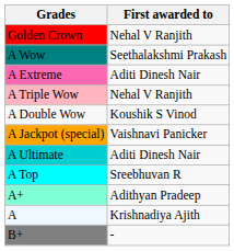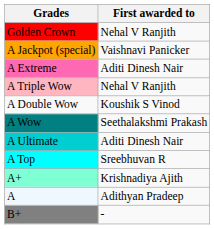 <table class="wikitable">
 <tr>
 <th>Grades</th>
 <th>First awarded to</th>
 </tr>
 <tr>
 <td style="background: Red">Golden Crown</td>
 <td>Nehal V Ranjith</td>
 </tr>
 <tr>
-<td style="background: Teal">A Wow</td>
-<td>Seethalakshmi Prakash</td>
+<td style="background: Orange">A Jackpot (special)</td>
+<td>Vaishnavi Panicker</td>
 </tr>
 <tr>
 <td style="background: HotPink">A Extreme</td>
 <td>Aditi Dinesh Nair</td>
 </tr>
 <tr>
 <td style="background: LightPink">A Triple Wow</td>
 <td>Nehal V Ranjith</td>
 </tr>
 <tr>
 <td style="background: BabyPink">A Double Wow</td>
 <td>Koushik S Vinod</td>
 </tr>
 <tr>
-<td style="background: Orange">A Jackpot (special)</td>
-<td>Vaishnavi Panicker</td>
+<td style="background: Teal">A Wow</td>
+<td>Seethalakshmi Prakash</td>
 </tr>
 <tr>
 <td style="background: DarkTurquoise">A Ultimate</td>
 <td>Aditi Dinesh Nair</td>
 </tr>
 <tr>
 <td style="background: Cyan">A Top</td>
 <td>Sreebhuvan R</td>
 </tr>
 <tr>
 <td style="background: Aquamarine">A+</td>
-<td>Adithyan Pradeep</td>
+<td>Krishnadiya Ajith</td>
 </tr>
 <tr>
 <td style="background: AliceBlue">A</td>
-<td>Krishnadiya Ajith</td>
+<td>Adithyan Pradeep</td>
 </tr>
 <tr>
 <td style="background: Grey">B+</td>
 <td>-</td>
 </tr>
 </table>
